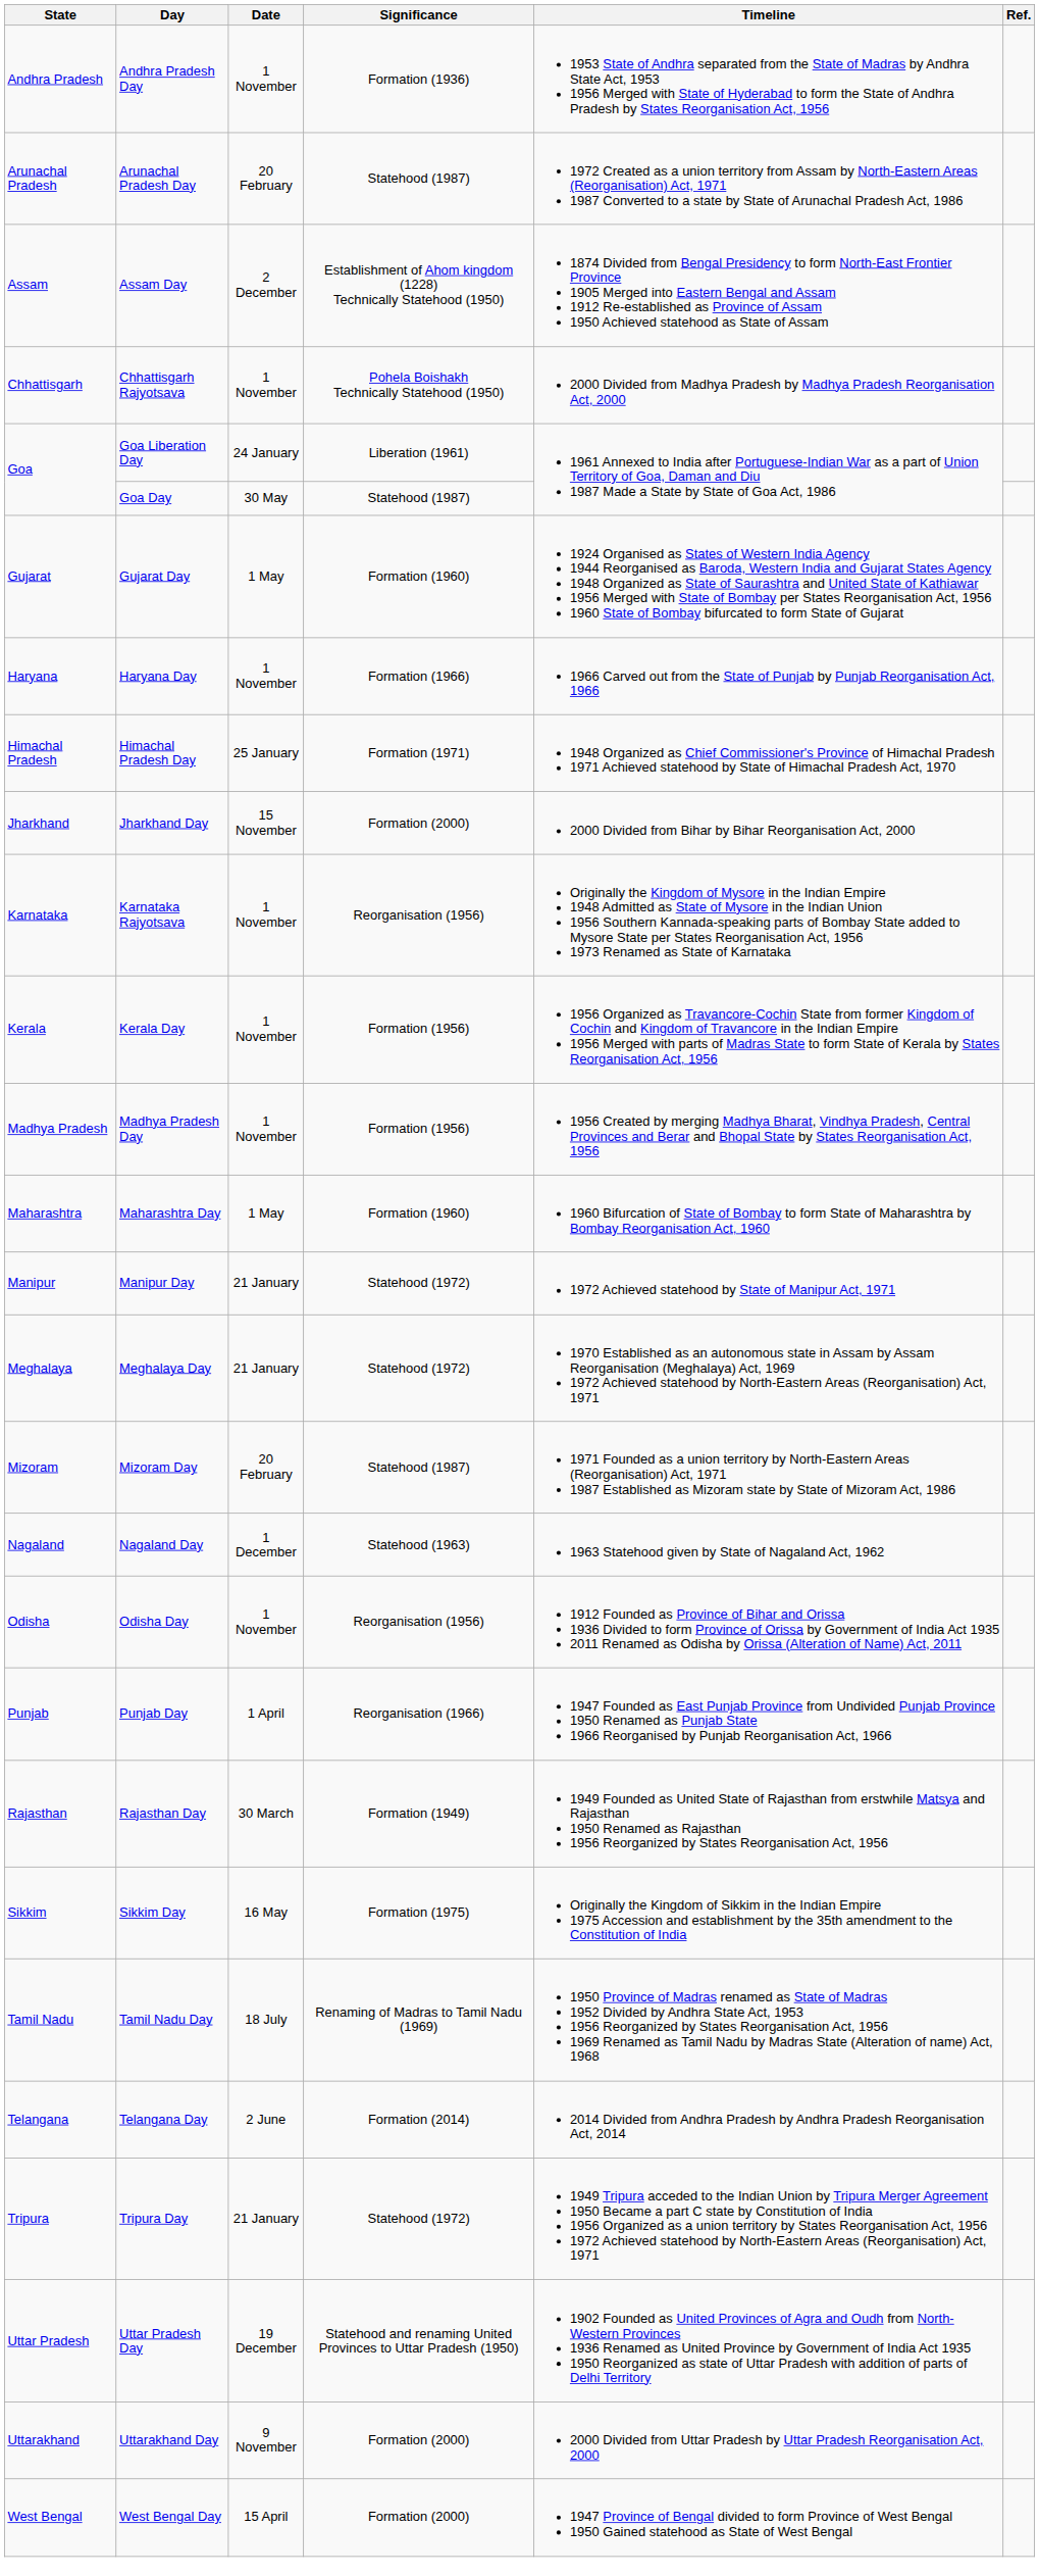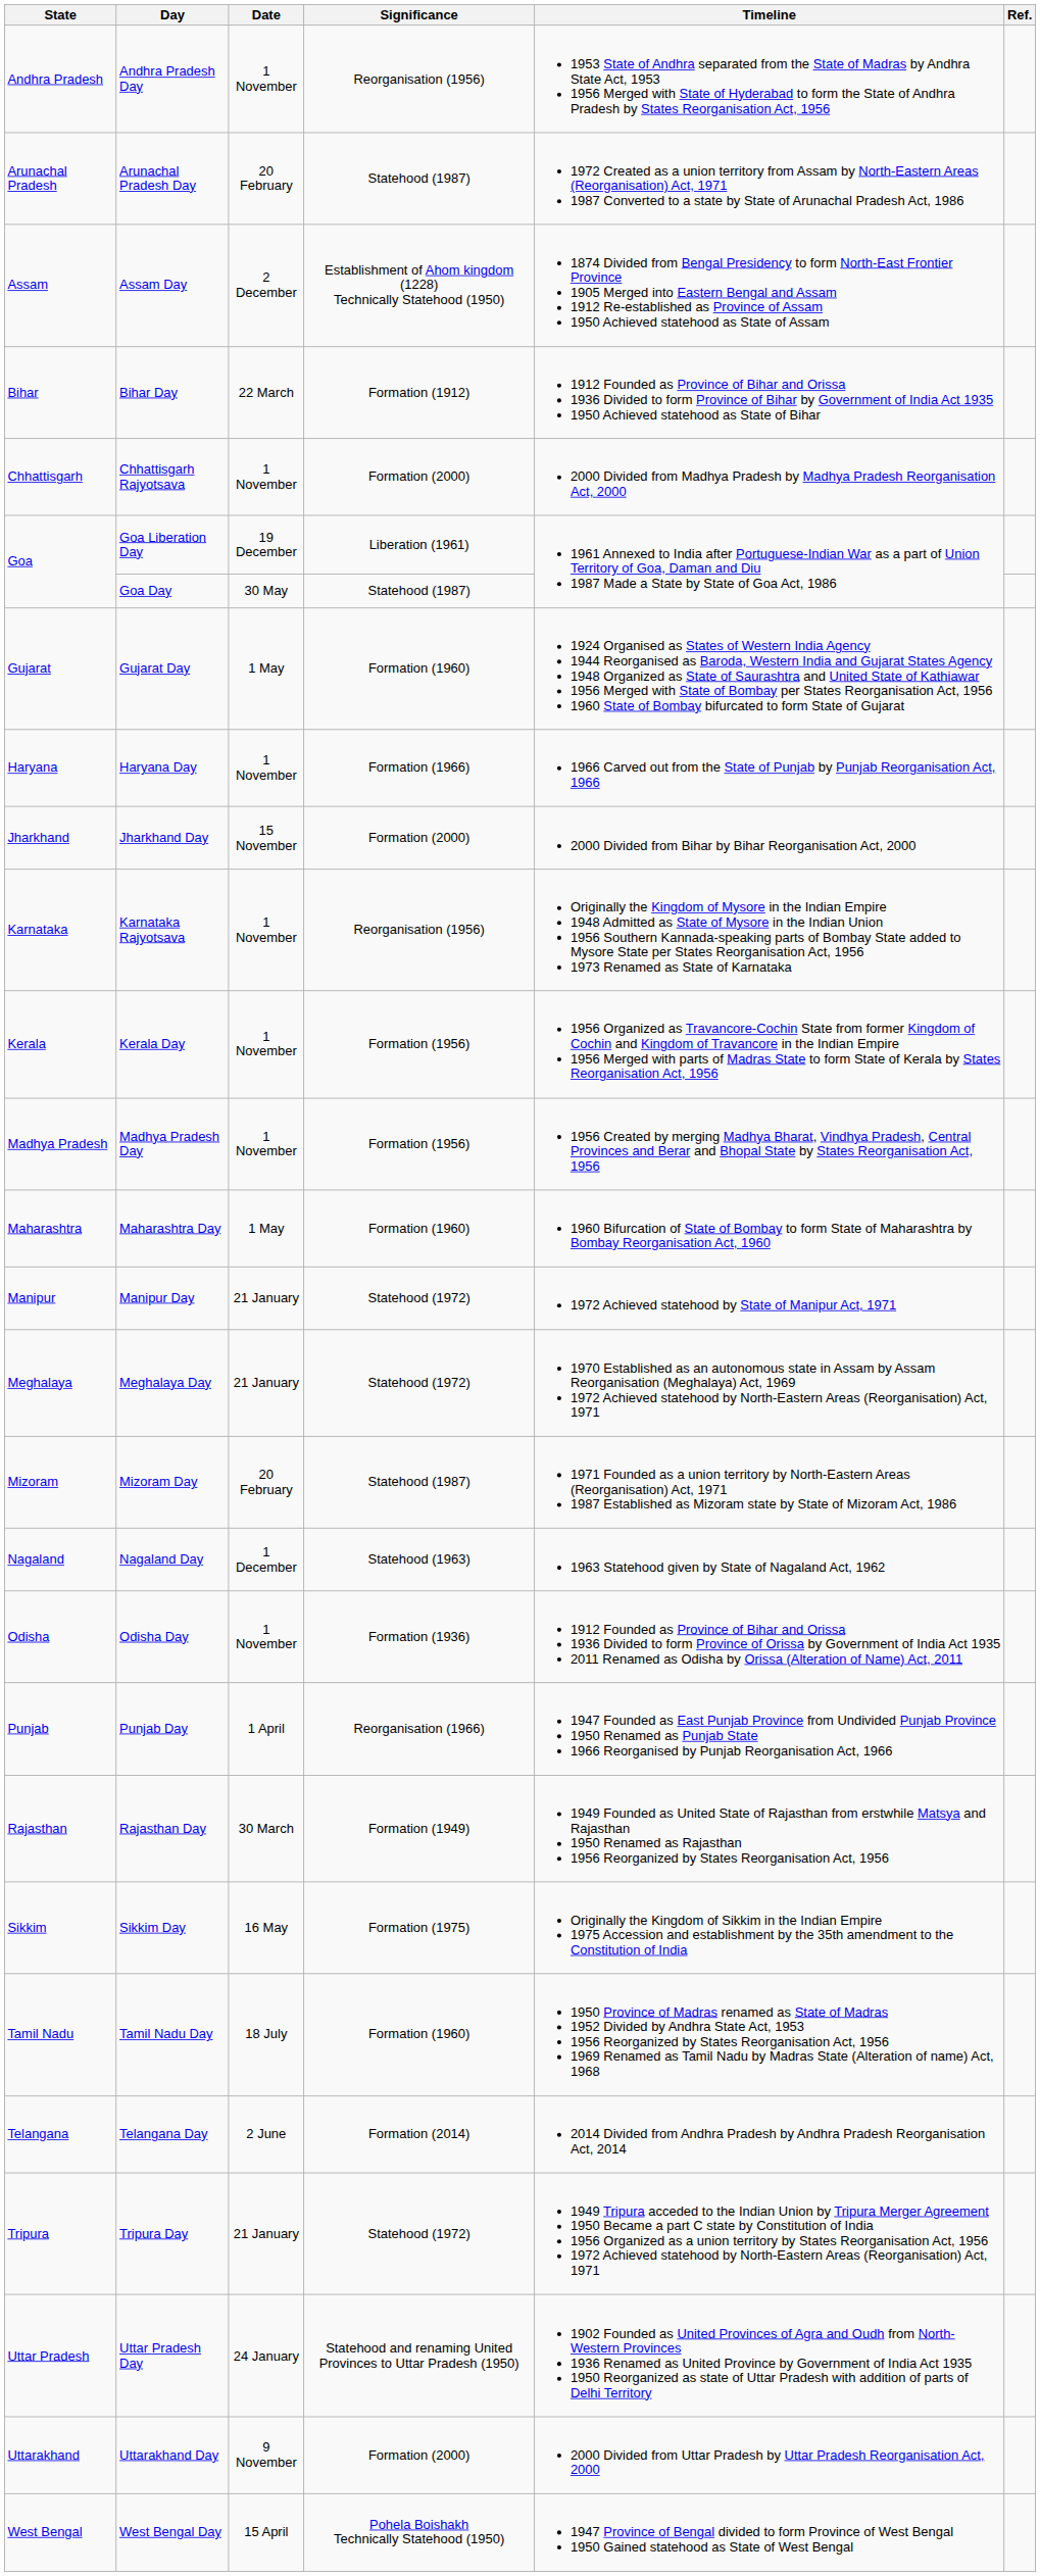 <table class="sortable wikitable" style="text-align:left;" style="font-size: 85%">
 <tr>
 <th style="width:8em;">State</th>
 <th>Day</th>
 <th>Date</th>
 <th>Significance</th>
 <th>Timeline</th>
 <th>Ref.</th>
 </tr>
 <tr>
 <td><a href='#'>Andhra Pradesh</a></td>
 <td><a href='#'>Andhra Pradesh Day</a></td>
 <td style="text-align:center;">1 November</td>
-<td style="text-align:center;">Formation (1936)</td>
+<td style="text-align:center;">Reorganisation (1956)</td>
 <td><br><ul><li>1953  <a href='#'>State of Andhra</a> separated from the <a href='#'>State of Madras</a> by Andhra State Act, 1953</li><li>1956  Merged with <a href='#'>State of Hyderabad</a> to form the State of Andhra Pradesh by <a href='#'>States Reorganisation Act, 1956</a></li></ul></td>
 <td></td>
 </tr>
 <tr>
 <td><a href='#'>Arunachal Pradesh</a></td>
 <td><a href='#'>Arunachal Pradesh Day</a></td>
 <td style="text-align:center;">20 February</td>
 <td style="text-align:center;">Statehood (1987)</td>
 <td><br><ul><li>1972  Created as a union territory from Assam by <a href='#'>North-Eastern Areas (Reorganisation) Act, 1971</a></li><li>1987  Converted to a state by State of Arunachal Pradesh Act, 1986</li></ul></td>
 <td></td>
 </tr>
 <tr>
 <td><a href='#'>Assam</a></td>
 <td><a href='#'>Assam Day</a></td>
 <td style="text-align:center;">2 December</td>
 <td style="text-align:center;">Establishment of <a href='#'>Ahom kingdom</a> (1228)<br>Technically Statehood (1950)</td>
 <td><br><ul><li>1874  Divided from <a href='#'>Bengal Presidency</a> to form <a href='#'>North-East Frontier Province</a></li><li>1905  Merged into <a href='#'>Eastern Bengal and Assam</a></li><li>1912  Re-established as <a href='#'>Province of Assam</a></li><li>1950  Achieved statehood as State of Assam</li></ul></td>
 <td></td>
 </tr>
 <tr>
+<td><a href='#'>Bihar</a></td>
+<td><a href='#'>Bihar Day</a></td>
+<td style="text-align:center;">22 March</td>
+<td style="text-align:center;">Formation (1912)</td>
+<td><br><ul><li>1912  Founded as <a href='#'>Province of Bihar and Orissa</a></li><li>1936  Divided to form <a href='#'>Province of Bihar</a> by <a href='#'>Government of India Act 1935</a></li><li>1950  Achieved statehood as State of Bihar</li></ul></td>
+<td></td>
+</tr>
+<tr>
 <td><a href='#'>Chhattisgarh</a></td>
 <td><a href='#'>Chhattisgarh Rajyotsava</a></td>
 <td style="text-align:center;">1 November</td>
-<td style="text-align:center;"><a href='#'>Pohela Boishakh</a><br>Technically Statehood (1950)</td>
+<td style="text-align:center;">Formation (2000)</td>
 <td><br><ul><li>2000  Divided from Madhya Pradesh by <a href='#'>Madhya Pradesh Reorganisation Act, 2000</a></li></ul></td>
 <td></td>
 </tr>
 <tr>
 <td rowspan="2"><a href='#'>Goa</a></td>
 <td><a href='#'>Goa Liberation Day</a></td>
-<td style="text-align:center;">24 January</td>
+<td style="text-align:center;">19 December</td>
 <td style="text-align:center;">Liberation (1961)</td>
 <td rowspan="2"><br><ul><li>1961  Annexed to India after <a href='#'>Portuguese-Indian War</a> as a part of <a href='#'>Union Territory of Goa, Daman and Diu</a></li><li>1987  Made a State by State of Goa Act, 1986</li></ul></td>
 <td></td>
 </tr>
 <tr>
 <td><a href='#'>Goa Day</a></td>
 <td style="text-align:center;">30 May</td>
 <td style="text-align:center;">Statehood (1987)</td>
 <td></td>
 </tr>
 <tr>
 <td><a href='#'>Gujarat</a></td>
 <td><a href='#'>Gujarat Day</a></td>
 <td style="text-align:center;">1 May</td>
 <td style="text-align:center;">Formation (1960)</td>
 <td><br><ul><li>1924  Organised as <a href='#'>States of Western India Agency</a></li><li>1944  Reorganised as <a href='#'>Baroda, Western India and Gujarat States Agency</a></li><li>1948  Organized as <a href='#'>State of Saurashtra</a> and <a href='#'>United State of Kathiawar</a></li><li>1956  Merged with <a href='#'>State of Bombay</a> per States Reorganisation Act, 1956</li><li>1960  <a href='#'>State of Bombay</a> bifurcated to form State of Gujarat</li></ul></td>
 <td></td>
 </tr>
 <tr>
 <td><a href='#'>Haryana</a></td>
 <td><a href='#'>Haryana Day</a></td>
 <td style="text-align:center;">1 November</td>
 <td style="text-align:center;">Formation (1966)</td>
 <td><br><ul><li>1966  Carved out from the <a href='#'>State of Punjab</a> by <a href='#'>Punjab Reorganisation Act, 1966</a></li></ul></td>
-<td></td>
-</tr>
-<tr>
-<td><a href='#'>Himachal Pradesh</a></td>
-<td><a href='#'>Himachal Pradesh Day</a></td>
-<td style="text-align:center;">25 January</td>
-<td style="text-align:center;">Formation (1971)</td>
-<td><br><ul><li>1948  Organized as <a href='#'>Chief Commissioner's Province</a> of Himachal Pradesh</li><li>1971  Achieved statehood by State of Himachal Pradesh Act, 1970</li></ul></td>
 <td></td>
 </tr>
 <tr>
 <td><a href='#'>Jharkhand</a></td>
 <td><a href='#'>Jharkhand Day</a></td>
 <td style="text-align:center;">15 November</td>
 <td style="text-align:center;">Formation (2000)</td>
 <td><br><ul><li>2000  Divided from Bihar by Bihar Reorganisation Act, 2000</li></ul></td>
 <td></td>
 </tr>
 <tr>
 <td><a href='#'>Karnataka</a></td>
 <td><a href='#'>Karnataka Rajyotsava</a></td>
 <td style="text-align:center;">1 November</td>
 <td style="text-align:center;">Reorganisation (1956)</td>
 <td><br><ul><li>Originally the <a href='#'>Kingdom of Mysore</a> in the Indian Empire</li><li>1948  Admitted as <a href='#'>State of Mysore</a> in the Indian Union</li><li>1956  Southern Kannada-speaking parts of Bombay State added to Mysore State per States Reorganisation Act, 1956</li><li>1973  Renamed as State of Karnataka</li></ul></td>
 <td></td>
 </tr>
 <tr>
 <td><a href='#'>Kerala</a></td>
 <td><a href='#'>Kerala Day</a></td>
 <td style="text-align:center;">1 November</td>
 <td style="text-align:center;">Formation (1956)</td>
 <td><br><ul><li>1956  Organized as <a href='#'>Travancore-Cochin</a> State from former <a href='#'>Kingdom of Cochin</a> and <a href='#'>Kingdom of Travancore</a> in the Indian Empire</li><li>1956  Merged with parts of <a href='#'>Madras State</a> to form State of Kerala by <a href='#'>States Reorganisation Act, 1956</a></li></ul></td>
 <td></td>
 </tr>
 <tr>
 <td><a href='#'>Madhya Pradesh</a></td>
 <td><a href='#'>Madhya Pradesh Day</a></td>
 <td style="text-align:center;">1 November</td>
 <td style="text-align:center;">Formation (1956)</td>
 <td><br><ul><li>1956  Created by merging <a href='#'>Madhya Bharat</a>, <a href='#'>Vindhya Pradesh</a>, <a href='#'>Central Provinces and Berar</a> and <a href='#'>Bhopal State</a> by <a href='#'>States Reorganisation Act, 1956</a></li></ul></td>
 <td></td>
 </tr>
 <tr>
 <td><a href='#'>Maharashtra</a></td>
 <td><a href='#'>Maharashtra Day</a></td>
 <td style="text-align:center;">1 May</td>
 <td style="text-align:center;">Formation (1960)</td>
 <td><br><ul><li>1960  Bifurcation of <a href='#'>State of Bombay</a> to form State of Maharashtra by <a href='#'>Bombay Reorganisation Act, 1960</a></li></ul></td>
 <td></td>
 </tr>
 <tr>
 <td><a href='#'>Manipur</a></td>
 <td><a href='#'>Manipur Day</a></td>
 <td style="text-align:center;">21 January</td>
 <td style="text-align:center;">Statehood (1972)</td>
 <td><br><ul><li>1972  Achieved statehood by <a href='#'>State of Manipur Act, 1971</a></li></ul></td>
 <td></td>
 </tr>
 <tr>
 <td><a href='#'>Meghalaya</a></td>
 <td><a href='#'>Meghalaya Day</a></td>
 <td style="text-align:center;">21 January</td>
 <td style="text-align:center;">Statehood (1972)</td>
 <td><br><ul><li>1970  Established as an autonomous state in Assam by Assam Reorganisation (Meghalaya) Act, 1969</li><li>1972  Achieved statehood by North-Eastern Areas (Reorganisation) Act, 1971</li></ul></td>
 <td></td>
 </tr>
 <tr>
 <td><a href='#'>Mizoram</a></td>
 <td><a href='#'>Mizoram Day</a></td>
 <td style="text-align:center;">20 February</td>
 <td style="text-align:center;">Statehood (1987)</td>
 <td><br><ul><li>1971  Founded as a union territory by North-Eastern Areas (Reorganisation) Act, 1971</li><li>1987  Established as Mizoram state by State of Mizoram Act, 1986</li></ul></td>
 <td></td>
 </tr>
 <tr>
 <td><a href='#'>Nagaland</a></td>
 <td><a href='#'>Nagaland Day</a></td>
 <td style="text-align:center;">1 December</td>
 <td style="text-align:center;">Statehood (1963)</td>
 <td><br><ul><li>1963  Statehood given by State of Nagaland Act, 1962</li></ul></td>
 <td></td>
 </tr>
 <tr>
 <td><a href='#'>Odisha</a></td>
 <td><a href='#'>Odisha Day</a></td>
 <td style="text-align:center;">1 November</td>
-<td style="text-align:center;">Reorganisation (1956)</td>
+<td style="text-align:center;">Formation (1936)</td>
 <td><br><ul><li>1912  Founded as <a href='#'>Province of Bihar and Orissa</a></li><li>1936  Divided to form <a href='#'>Province of Orissa</a> by Government of India Act 1935</li><li>2011  Renamed as Odisha by <a href='#'>Orissa (Alteration of Name) Act, 2011</a></li></ul></td>
 <td></td>
 </tr>
 <tr>
 <td><a href='#'>Punjab</a></td>
 <td><a href='#'>Punjab Day</a></td>
 <td style="text-align:center;">1 April</td>
 <td style="text-align:center;">Reorganisation (1966)</td>
 <td><br><ul><li>1947  Founded as <a href='#'>East Punjab Province</a> from Undivided <a href='#'>Punjab Province</a></li><li>1950  Renamed as <a href='#'>Punjab State</a></li><li>1966  Reorganised by Punjab Reorganisation Act, 1966</li></ul></td>
 <td></td>
 </tr>
 <tr>
 <td><a href='#'>Rajasthan</a></td>
 <td><a href='#'>Rajasthan Day</a></td>
 <td style="text-align:center;">30 March</td>
 <td style="text-align:center;">Formation (1949)</td>
 <td><br><ul><li>1949  Founded as United State of Rajasthan from erstwhile <a href='#'>Matsya</a> and Rajasthan</li><li>1950  Renamed as Rajasthan</li><li>1956  Reorganized by States Reorganisation Act, 1956</li></ul></td>
 <td></td>
 </tr>
 <tr>
 <td><a href='#'>Sikkim</a></td>
 <td><a href='#'>Sikkim Day</a></td>
 <td style="text-align:center;">16 May</td>
 <td style="text-align:center;">Formation (1975)</td>
 <td><br><ul><li>Originally the Kingdom of Sikkim in the Indian Empire</li><li>1975  Accession and establishment by the 35th amendment to the <a href='#'>Constitution of India</a></li></ul></td>
 <td></td>
 </tr>
 <tr>
 <td><a href='#'>Tamil Nadu</a></td>
 <td><a href='#'>Tamil Nadu Day</a></td>
 <td style="text-align:center;">18 July</td>
-<td style="text-align:center;">Renaming of Madras to Tamil Nadu (1969)</td>
+<td style="text-align:center;">Formation (1960)</td>
 <td><br><ul><li>1950  <a href='#'>Province of Madras</a> renamed as <a href='#'>State of Madras</a></li><li>1952  Divided by Andhra State Act, 1953</li><li>1956  Reorganized by States Reorganisation Act, 1956</li><li>1969  Renamed as Tamil Nadu by Madras State (Alteration of name) Act, 1968</li></ul></td>
 <td></td>
 </tr>
 <tr>
 <td><a href='#'>Telangana</a></td>
 <td><a href='#'>Telangana Day</a></td>
 <td style="text-align:center;">2 June</td>
 <td style="text-align:center;">Formation (2014)</td>
 <td><br><ul><li>2014  Divided from Andhra Pradesh by Andhra Pradesh Reorganisation Act, 2014</li></ul></td>
 <td></td>
 </tr>
 <tr>
 <td><a href='#'>Tripura</a></td>
 <td><a href='#'>Tripura Day</a></td>
 <td style="text-align:center;">21 January</td>
 <td style="text-align:center;">Statehood (1972)</td>
 <td><br><ul><li>1949  <a href='#'>Tripura</a> acceded to the Indian Union by <a href='#'>Tripura Merger Agreement</a></li><li>1950  Became a part C state by Constitution of India</li><li>1956  Organized as a union territory by States Reorganisation Act, 1956</li><li>1972  Achieved statehood by North-Eastern Areas (Reorganisation) Act, 1971</li></ul></td>
 <td></td>
 </tr>
 <tr>
 <td><a href='#'>Uttar Pradesh</a></td>
 <td><a href='#'>Uttar Pradesh Day</a></td>
-<td style="text-align:center;">19 December</td>
+<td style="text-align:center;">24 January</td>
 <td style="text-align:center;">Statehood and renaming United Provinces to Uttar Pradesh (1950)</td>
 <td><br><ul><li>1902  Founded as <a href='#'>United Provinces of Agra and Oudh</a> from <a href='#'>North-Western Provinces</a></li><li>1936  Renamed as United Province by Government of India Act 1935</li><li>1950  Reorganized as state of Uttar Pradesh with addition of parts of <a href='#'>Delhi Territory</a></li></ul></td>
 <td></td>
 </tr>
 <tr>
 <td><a href='#'>Uttarakhand</a></td>
 <td><a href='#'>Uttarakhand Day</a></td>
 <td style="text-align:center;">9 November</td>
 <td style="text-align:center;">Formation (2000)</td>
 <td><br><ul><li>2000  Divided from Uttar Pradesh by <a href='#'>Uttar Pradesh Reorganisation Act, 2000</a></li></ul></td>
 <td></td>
 </tr>
 <tr>
 <td><a href='#'>West Bengal</a></td>
 <td><a href='#'>West Bengal Day</a></td>
 <td style="text-align:center;">15 April</td>
-<td style="text-align:center;">Formation (2000)</td>
+<td style="text-align:center;"><a href='#'>Pohela Boishakh</a><br>Technically Statehood (1950)</td>
 <td><br><ul><li>1947  <a href='#'>Province of Bengal</a> divided to form Province of West Bengal</li><li>1950  Gained statehood as State of West Bengal</li></ul></td>
 <td></td>
 </tr>
 </table>
